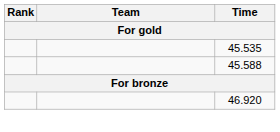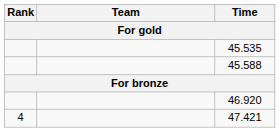 <table class=wikitable style="text-align:center">
 <tr>
 <th width=40>Rank</th>
 <th width=250>Team</th>
 <th width=80>Time</th>
 </tr>
 <tr>
 <th colspan=3>For gold</th>
 </tr>
 <tr>
 <td></td>
 <td align=left></td>
 <td>45.535</td>
 </tr>
 <tr>
 <td></td>
 <td align=left></td>
 <td>45.588</td>
 </tr>
 <tr>
 <th colspan=3>For bronze</th>
 </tr>
 <tr>
 <td></td>
 <td align=left></td>
 <td>46.920</td>
 </tr>
+<tr>
+<td>4</td>
+<td align=left></td>
+<td>47.421</td>
+</tr>
 </table>
